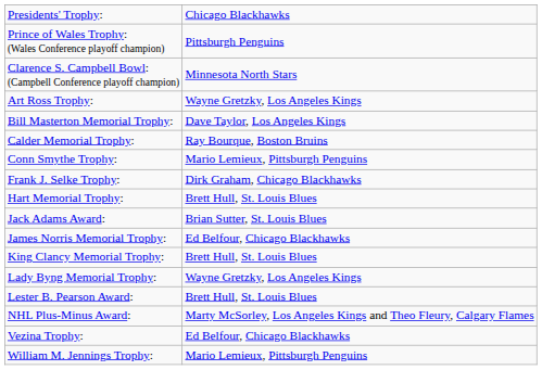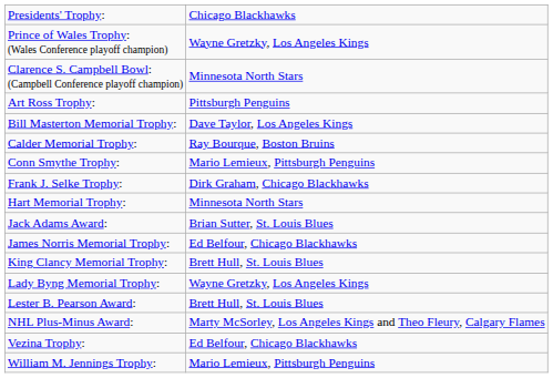 <table class="wikitable">
 <tr>
 <td><a href='#'>Presidents' Trophy</a>:</td>
 <td><a href='#'>Chicago Blackhawks</a></td>
 </tr>
 <tr>
 <td><a href='#'>Prince of Wales Trophy</a>: <br><small>(Wales Conference playoff champion)</small></td>
-<td><a href='#'>Pittsburgh Penguins</a></td>
+<td><a href='#'>Wayne Gretzky</a>, <a href='#'>Los Angeles Kings</a></td>
 </tr>
 <tr>
 <td><a href='#'>Clarence S. Campbell Bowl</a>: <br><small>(Campbell Conference playoff champion)</small></td>
 <td><a href='#'>Minnesota North Stars</a></td>
 </tr>
 <tr>
 <td><a href='#'>Art Ross Trophy</a>:</td>
-<td><a href='#'>Wayne Gretzky</a>, <a href='#'>Los Angeles Kings</a></td>
+<td><a href='#'>Pittsburgh Penguins</a></td>
 </tr>
 <tr>
 <td><a href='#'>Bill Masterton Memorial Trophy</a>:</td>
 <td><a href='#'>Dave Taylor</a>, <a href='#'>Los Angeles Kings</a></td>
 </tr>
 <tr>
 <td><a href='#'>Calder Memorial Trophy</a>:</td>
 <td><a href='#'>Ray Bourque</a>, <a href='#'>Boston Bruins</a></td>
 </tr>
 <tr>
 <td><a href='#'>Conn Smythe Trophy</a>:</td>
 <td><a href='#'>Mario Lemieux</a>, <a href='#'>Pittsburgh Penguins</a></td>
 </tr>
 <tr>
 <td><a href='#'>Frank J. Selke Trophy</a>:</td>
 <td><a href='#'>Dirk Graham</a>, <a href='#'>Chicago Blackhawks</a></td>
 </tr>
 <tr>
 <td><a href='#'>Hart Memorial Trophy</a>:</td>
-<td><a href='#'>Brett Hull</a>, <a href='#'>St. Louis Blues</a></td>
+<td><a href='#'>Minnesota North Stars</a></td>
 </tr>
 <tr>
 <td><a href='#'>Jack Adams Award</a>:</td>
 <td><a href='#'>Brian Sutter</a>, <a href='#'>St. Louis Blues</a></td>
 </tr>
 <tr>
 <td><a href='#'>James Norris Memorial Trophy</a>:</td>
 <td><a href='#'>Ed Belfour</a>, <a href='#'>Chicago Blackhawks</a></td>
 </tr>
 <tr>
 <td><a href='#'>King Clancy Memorial Trophy</a>:</td>
 <td><a href='#'>Brett Hull</a>, <a href='#'>St. Louis Blues</a></td>
 </tr>
 <tr>
 <td><a href='#'>Lady Byng Memorial Trophy</a>:</td>
 <td><a href='#'>Wayne Gretzky</a>, <a href='#'>Los Angeles Kings</a></td>
 </tr>
 <tr>
 <td><a href='#'>Lester B. Pearson Award</a>:</td>
 <td><a href='#'>Brett Hull</a>, <a href='#'>St. Louis Blues</a></td>
 </tr>
 <tr>
 <td><a href='#'>NHL Plus-Minus Award</a>:</td>
 <td><a href='#'>Marty McSorley</a>, <a href='#'>Los Angeles Kings</a> and <a href='#'>Theo Fleury</a>, <a href='#'>Calgary Flames</a></td>
 </tr>
 <tr>
 <td><a href='#'>Vezina Trophy</a>:</td>
 <td><a href='#'>Ed Belfour</a>, <a href='#'>Chicago Blackhawks</a></td>
 </tr>
 <tr>
 <td><a href='#'>William M. Jennings Trophy</a>:</td>
 <td><a href='#'>Mario Lemieux</a>, <a href='#'>Pittsburgh Penguins</a></td>
 </tr>
 </table>
